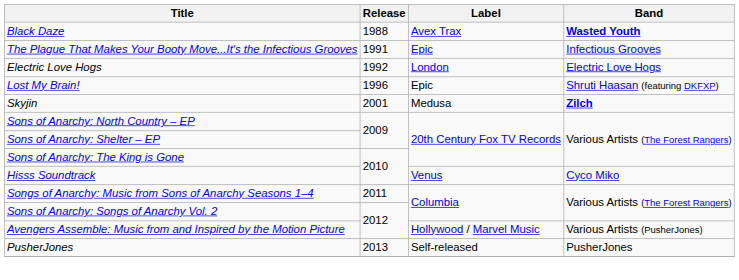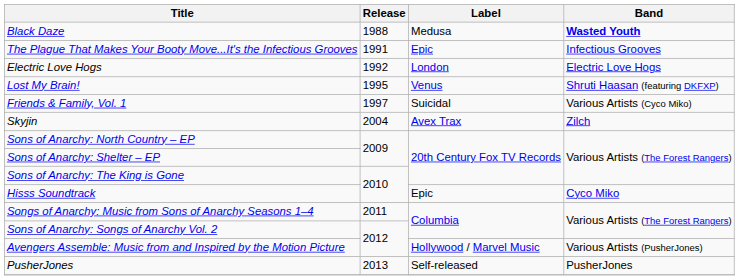 <table class="wikitable">
 <tr>
 <th>Title</th>
 <th>Release</th>
 <th>Label</th>
 <th>Band</th>
 </tr>
 <tr>
 <td><em><a href='#'>Black Daze</a></em></td>
 <td>1988</td>
-<td><a href='#'>Avex Trax</a></td>
+<td>Medusa</td>
 <td><strong><a href='#'>Wasted Youth</a></strong></td>
 </tr>
 <tr>
 <td><em><a href='#'>The Plague That Makes Your Booty Move...It's the Infectious Grooves</a></em></td>
 <td>1991</td>
 <td><a href='#'>Epic</a></td>
 <td><a href='#'>Infectious Grooves</a></td>
 </tr>
 <tr>
 <td><em>Electric Love Hogs</em></td>
 <td>1992</td>
 <td><a href='#'>London</a></td>
 <td><a href='#'>Electric Love Hogs</a></td>
 </tr>
 <tr>
 <td><em><a href='#'>Lost My Brain!</a></em></td>
-<td>1996</td>
-<td>Epic</td>
+<td>1995</td>
+<td><a href='#'>Venus</a></td>
 <td><a href='#'>Shruti Haasan</a> <small>(featuring <a href='#'>DKFXP</a>)</small></td>
 </tr>
 <tr>
+<td><em><a href='#'>Friends & Family, Vol. 1</a></em></td>
+<td>1997</td>
+<td>Suicidal</td>
+<td>Various Artists <small>(Cyco Miko)</small></td>
+</tr>
+<tr>
 <td><em>Skyjin</em></td>
-<td>2001</td>
-<td>Medusa</td>
-<td><strong><a href='#'>Zilch</a></strong></td>
+<td>2004</td>
+<td><a href='#'>Avex Trax</a></td>
+<td><a href='#'>Zilch</a></td>
 </tr>
 <tr>
 <td><em><a href='#'>Sons of Anarchy: North Country – EP</a></em></td>
 <td rowspan="2">2009</td>
 <td rowspan="3"><a href='#'>20th Century Fox TV Records</a></td>
 <td rowspan="3">Various Artists <small>(<a href='#'>The Forest Rangers</a>)</small></td>
 </tr>
 <tr>
 <td><em><a href='#'>Sons of Anarchy: Shelter – EP</a></em></td>
 </tr>
 <tr>
 <td><em><a href='#'>Sons of Anarchy: The King is Gone</a></em></td>
 <td rowspan="2">2010</td>
 </tr>
 <tr>
 <td><em><a href='#'>Hisss Soundtrack</a></em></td>
-<td><a href='#'>Venus</a></td>
+<td>Epic</td>
 <td><a href='#'>Cyco Miko</a></td>
 </tr>
 <tr>
 <td><em><a href='#'>Songs of Anarchy: Music from Sons of Anarchy Seasons 1–4</a></em></td>
 <td>2011</td>
 <td rowspan="2"><a href='#'>Columbia</a></td>
 <td rowspan="2">Various Artists <small>(<a href='#'>The Forest Rangers</a>)</small></td>
 </tr>
 <tr>
 <td><em><a href='#'>Sons of Anarchy: Songs of Anarchy Vol. 2</a></em></td>
 <td rowspan="2">2012</td>
 </tr>
 <tr>
 <td><em><a href='#'>Avengers Assemble: Music from and Inspired by the Motion Picture</a></em></td>
 <td><a href='#'>Hollywood</a> / <a href='#'>Marvel Music</a></td>
 <td>Various Artists <small>(PusherJones)</small></td>
 </tr>
 <tr>
 <td><em>PusherJones</em></td>
 <td>2013</td>
 <td>Self-released</td>
 <td>PusherJones</td>
 </tr>
 <tr>
 </tr>
 </table>
